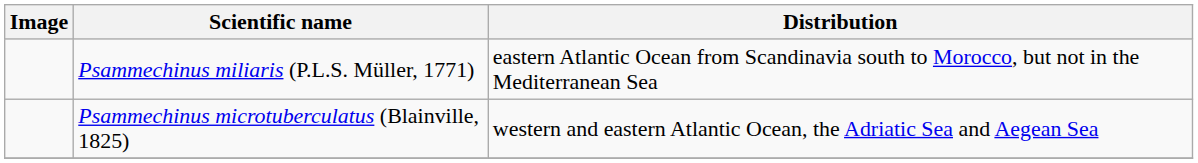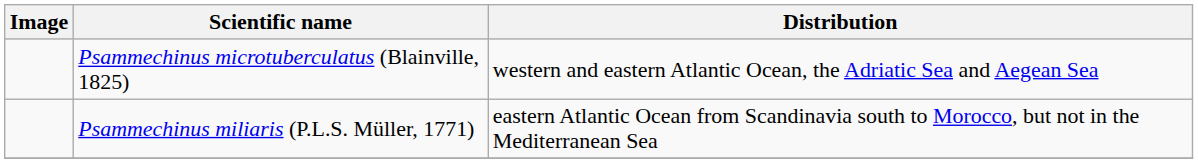 <table class="wikitable">
 <tr>
 <th>Image</th>
 <th>Scientific name</th>
 <th>Distribution</th>
 </tr>
 <tr>
 <td></td>
+<td><em><a href='#'>Psammechinus microtuberculatus</a></em> (Blainville, 1825)</td>
+<td>western and eastern Atlantic Ocean, the <a href='#'>Adriatic Sea</a> and <a href='#'>Aegean Sea</a></td>
+</tr>
+<tr>
+<td></td>
 <td><em><a href='#'>Psammechinus miliaris</a></em> (P.L.S. Müller, 1771)</td>
 <td>eastern Atlantic Ocean from Scandinavia south to <a href='#'>Morocco</a>, but not in the Mediterranean Sea</td>
 </tr>
 <tr>
-<td></td>
-<td><em><a href='#'>Psammechinus microtuberculatus</a></em> (Blainville, 1825)</td>
-<td>western and eastern Atlantic Ocean, the <a href='#'>Adriatic Sea</a> and <a href='#'>Aegean Sea</a></td>
-</tr>
-<tr>
 </tr>
 </table>
